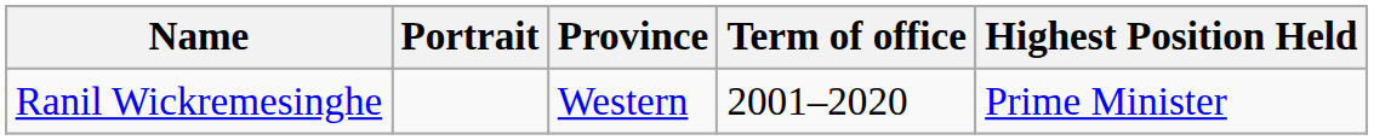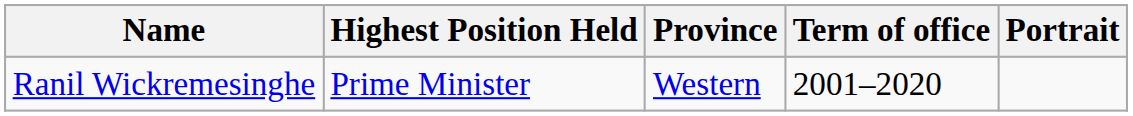 <table class="wikitable">
 <tr>
 <th>Name</th>
-<th>Portrait</th>
+<th>Highest Position Held</th>
 <th>Province</th>
 <th>Term of office</th>
-<th>Highest Position Held</th>
+<th>Portrait</th>
 </tr>
 <tr>
 <td><a href='#'>Ranil Wickremesinghe</a></td>
-<td></td>
+<td><a href='#'>Prime Minister</a></td>
 <td><a href='#'>Western</a></td>
 <td>2001–2020</td>
-<td><a href='#'>Prime Minister</a></td>
+<td></td>
 </tr>
 </table>
